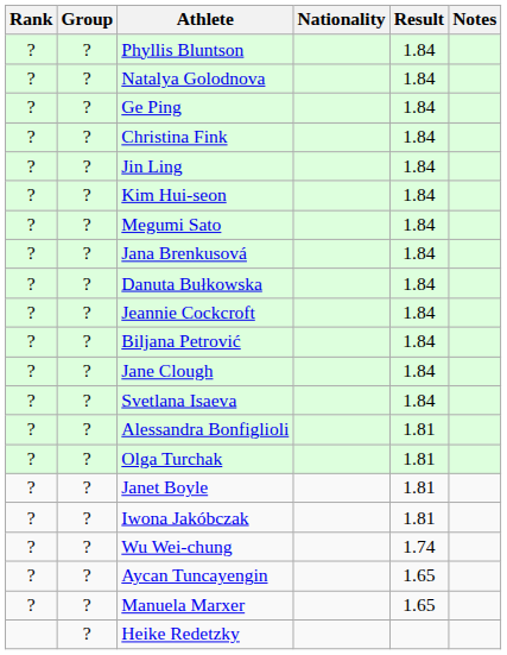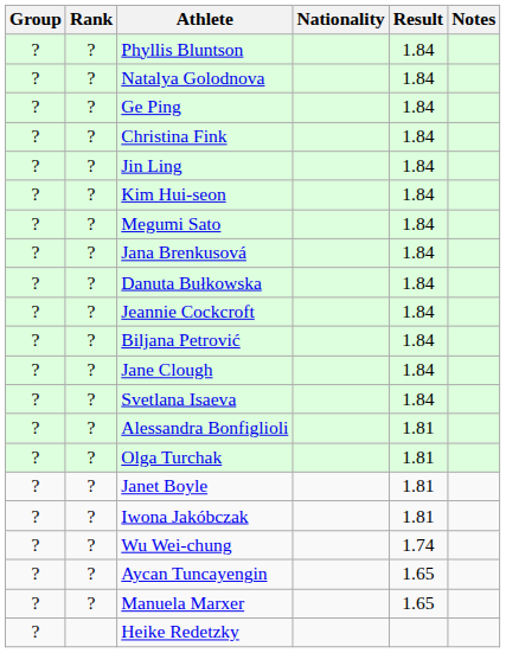 <table class="wikitable sortable" style="text-align:center">
 <tr>
+<th>Group</th>
 <th>Rank</th>
-<th>Group</th>
 <th>Athlete</th>
 <th>Nationality</th>
 <th>Result</th>
 <th>Notes</th>
 </tr>
 <tr bgcolor=ddffdd>
 <td>?</td>
 <td>?</td>
 <td align=left><a href='#'>Phyllis Bluntson</a></td>
 <td align=left></td>
 <td>1.84</td>
 <td></td>
 </tr>
 <tr bgcolor=ddffdd>
 <td>?</td>
 <td>?</td>
 <td align=left><a href='#'>Natalya Golodnova</a></td>
 <td align=left></td>
 <td>1.84</td>
 <td></td>
 </tr>
 <tr bgcolor=ddffdd>
 <td>?</td>
 <td>?</td>
 <td align=left><a href='#'>Ge Ping</a></td>
 <td align=left></td>
 <td>1.84</td>
 <td></td>
 </tr>
 <tr bgcolor=ddffdd>
 <td>?</td>
 <td>?</td>
 <td align=left><a href='#'>Christina Fink</a></td>
 <td align=left></td>
 <td>1.84</td>
 <td></td>
 </tr>
 <tr bgcolor=ddffdd>
 <td>?</td>
 <td>?</td>
 <td align=left><a href='#'>Jin Ling</a></td>
 <td align=left></td>
 <td>1.84</td>
 <td></td>
 </tr>
 <tr bgcolor=ddffdd>
 <td>?</td>
 <td>?</td>
 <td align=left><a href='#'>Kim Hui-seon</a></td>
 <td align=left></td>
 <td>1.84</td>
 <td></td>
 </tr>
 <tr bgcolor=ddffdd>
 <td>?</td>
 <td>?</td>
 <td align=left><a href='#'>Megumi Sato</a></td>
 <td align=left></td>
 <td>1.84</td>
 <td></td>
 </tr>
 <tr bgcolor=ddffdd>
 <td>?</td>
 <td>?</td>
 <td align=left><a href='#'>Jana Brenkusová</a></td>
 <td align=left></td>
 <td>1.84</td>
 <td></td>
 </tr>
 <tr bgcolor=ddffdd>
 <td>?</td>
 <td>?</td>
 <td align=left><a href='#'>Danuta Bułkowska</a></td>
 <td align=left></td>
 <td>1.84</td>
 <td></td>
 </tr>
 <tr bgcolor=ddffdd>
 <td>?</td>
 <td>?</td>
 <td align=left><a href='#'>Jeannie Cockcroft</a></td>
 <td align=left></td>
 <td>1.84</td>
 <td></td>
 </tr>
 <tr bgcolor=ddffdd>
 <td>?</td>
 <td>?</td>
 <td align=left><a href='#'>Biljana Petrović</a></td>
 <td align=left></td>
 <td>1.84</td>
 <td></td>
 </tr>
 <tr bgcolor=ddffdd>
 <td>?</td>
 <td>?</td>
 <td align=left><a href='#'>Jane Clough</a></td>
 <td align=left></td>
 <td>1.84</td>
 <td></td>
 </tr>
 <tr bgcolor=ddffdd>
 <td>?</td>
 <td>?</td>
 <td align=left><a href='#'>Svetlana Isaeva</a></td>
 <td align=left></td>
 <td>1.84</td>
 <td></td>
 </tr>
 <tr bgcolor=ddffdd>
 <td>?</td>
 <td>?</td>
 <td align=left><a href='#'>Alessandra Bonfiglioli</a></td>
 <td align=left></td>
 <td>1.81</td>
 <td></td>
 </tr>
 <tr bgcolor=ddffdd>
 <td>?</td>
 <td>?</td>
 <td align=left><a href='#'>Olga Turchak</a></td>
 <td align=left></td>
 <td>1.81</td>
 <td></td>
 </tr>
 <tr>
 <td>?</td>
 <td>?</td>
 <td align=left><a href='#'>Janet Boyle</a></td>
 <td align=left></td>
 <td>1.81</td>
 <td></td>
 </tr>
 <tr>
 <td>?</td>
 <td>?</td>
 <td align=left><a href='#'>Iwona Jakóbczak</a></td>
 <td align=left></td>
 <td>1.81</td>
 <td></td>
 </tr>
 <tr>
 <td>?</td>
 <td>?</td>
 <td align=left><a href='#'>Wu Wei-chung</a></td>
 <td align=left></td>
 <td>1.74</td>
 <td></td>
 </tr>
 <tr>
 <td>?</td>
 <td>?</td>
 <td align=left><a href='#'>Aycan Tuncayengin</a></td>
 <td align=left></td>
 <td>1.65</td>
 <td></td>
 </tr>
 <tr>
 <td>?</td>
 <td>?</td>
 <td align=left><a href='#'>Manuela Marxer</a></td>
 <td align=left></td>
 <td>1.65</td>
 <td></td>
 </tr>
 <tr>
+<td>?</td>
 <td></td>
-<td>?</td>
 <td align=left><a href='#'>Heike Redetzky</a></td>
 <td align=left></td>
 <td></td>
 <td></td>
 </tr>
 </table>
